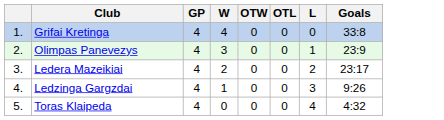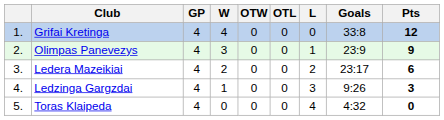 <table class="wikitable">
 <tr>
 <th width="30"></th>
 <th width="200">Club</th>
 <th width="30">GP</th>
 <th width="30">W</th>
 <th width="30">OTW</th>
 <th width="30">OTL</th>
 <th width="30">L</th>
 <th width="70">Goals</th>
+<th width="70">Pts</th>
 </tr>
 <tr bgcolor="#BCD2EE" align="center">
 <td>1.</td>
 <td align="left"><a href='#'>Grifai Kretinga</a></td>
 <td>4</td>
 <td>4</td>
 <td>0</td>
 <td>0</td>
 <td>0</td>
 <td>33:8</td>
+<td><strong>12</strong></td>
 </tr>
 <tr bgcolor="#e6fae6" align="center">
 <td>2.</td>
 <td align="left"><a href='#'>Olimpas Panevezys</a></td>
 <td>4</td>
 <td>3</td>
 <td>0</td>
 <td>0</td>
 <td>1</td>
 <td>23:9</td>
+<td><strong>9</strong></td>
 </tr>
 <tr bgcolor="#FFFFFF" align="center">
 <td>3.</td>
 <td align="left"><a href='#'>Ledera Mazeikiai</a></td>
 <td>4</td>
 <td>2</td>
 <td>0</td>
 <td>0</td>
 <td>2</td>
 <td>23:17</td>
+<td><strong>6</strong></td>
 </tr>
 <tr bgcolor="#FFFFFF" align="center">
 <td>4.</td>
 <td align="left"><a href='#'>Ledzinga Gargzdai</a></td>
 <td>4</td>
 <td>1</td>
 <td>0</td>
 <td>0</td>
 <td>3</td>
 <td>9:26</td>
+<td><strong>3</strong></td>
 </tr>
 <tr bgcolor="#FFFFFF" align="center">
 <td>5.</td>
 <td align="left"><a href='#'>Toras Klaipeda</a></td>
 <td>4</td>
 <td>0</td>
 <td>0</td>
 <td>0</td>
 <td>4</td>
 <td>4:32</td>
+<td><strong>0</strong></td>
 </tr>
 </table>
